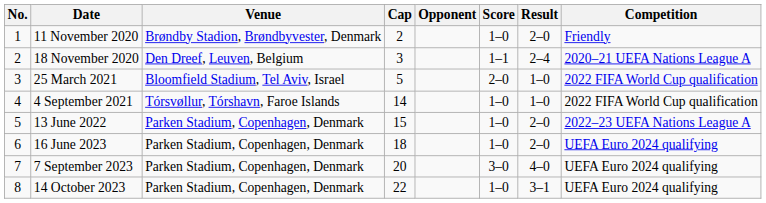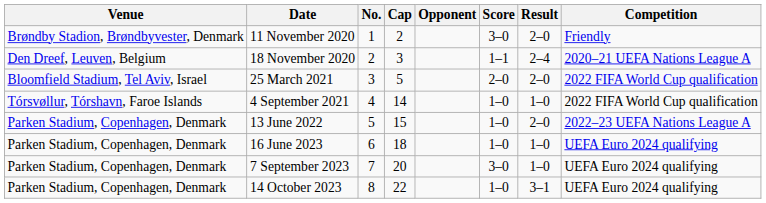 <table class="wikitable sortable">
 <tr>
+<th scope="col">Venue</th>
+<th scope="col">Date</th>
 <th scope="col">No.</th>
-<th scope="col">Date</th>
-<th scope="col">Venue</th>
 <th scope="col">Cap</th>
 <th scope="col">Opponent</th>
 <th scope="col">Score</th>
 <th scope="col">Result</th>
 <th scope="col">Competition</th>
 </tr>
 <tr>
+<td><a href='#'>Brøndby Stadion</a>, <a href='#'>Brøndbyvester</a>, Denmark</td>
+<td>11 November 2020</td>
 <td align="center">1</td>
-<td>11 November 2020</td>
-<td><a href='#'>Brøndby Stadion</a>, <a href='#'>Brøndbyvester</a>, Denmark</td>
 <td align="center">2</td>
 <td></td>
-<td align="center">1–0</td>
+<td align="center">3–0</td>
 <td align="center">2–0</td>
 <td><a href='#'>Friendly</a></td>
 </tr>
 <tr>
+<td><a href='#'>Den Dreef</a>, <a href='#'>Leuven</a>, Belgium</td>
+<td>18 November 2020</td>
 <td align="center">2</td>
-<td>18 November 2020</td>
-<td><a href='#'>Den Dreef</a>, <a href='#'>Leuven</a>, Belgium</td>
 <td align="center">3</td>
 <td></td>
 <td align="center">1–1</td>
 <td align="center">2–4</td>
 <td><a href='#'>2020–21 UEFA Nations League A</a></td>
 </tr>
 <tr>
+<td><a href='#'>Bloomfield Stadium</a>, <a href='#'>Tel Aviv</a>, Israel</td>
+<td>25 March 2021</td>
 <td align="center">3</td>
-<td>25 March 2021</td>
-<td><a href='#'>Bloomfield Stadium</a>, <a href='#'>Tel Aviv</a>, Israel</td>
 <td align="center">5</td>
 <td></td>
 <td align="center">2–0</td>
-<td align="center">1–0</td>
+<td align="center">2–0</td>
 <td><a href='#'>2022 FIFA World Cup qualification</a></td>
 </tr>
 <tr>
+<td><a href='#'>Tórsvøllur</a>, <a href='#'>Tórshavn</a>, Faroe Islands</td>
+<td>4 September 2021</td>
 <td align="center">4</td>
-<td>4 September 2021</td>
-<td><a href='#'>Tórsvøllur</a>, <a href='#'>Tórshavn</a>, Faroe Islands</td>
 <td align="center">14</td>
 <td></td>
 <td align="center">1–0</td>
 <td align="center">1–0</td>
 <td>2022 FIFA World Cup qualification</td>
 </tr>
 <tr>
+<td><a href='#'>Parken Stadium</a>, <a href='#'>Copenhagen</a>, Denmark</td>
+<td>13 June 2022</td>
 <td align="center">5</td>
-<td>13 June 2022</td>
-<td><a href='#'>Parken Stadium</a>, <a href='#'>Copenhagen</a>, Denmark</td>
 <td align="center">15</td>
 <td></td>
 <td align="center">1–0</td>
 <td align="center">2–0</td>
 <td><a href='#'>2022–23 UEFA Nations League A</a></td>
 </tr>
 <tr>
+<td>Parken Stadium, Copenhagen, Denmark</td>
+<td>16 June 2023</td>
 <td align="center">6</td>
-<td>16 June 2023</td>
-<td>Parken Stadium, Copenhagen, Denmark</td>
 <td align="center">18</td>
 <td></td>
 <td align="center">1–0</td>
-<td align="center">2–0</td>
+<td align="center">1–0</td>
 <td><a href='#'>UEFA Euro 2024 qualifying</a></td>
 </tr>
 <tr>
+<td>Parken Stadium, Copenhagen, Denmark</td>
+<td>7 September 2023</td>
 <td align="center">7</td>
-<td>7 September 2023</td>
-<td>Parken Stadium, Copenhagen, Denmark</td>
 <td align="center">20</td>
 <td></td>
 <td align="center">3–0</td>
-<td align="center">4–0</td>
+<td align="center">1–0</td>
 <td>UEFA Euro 2024 qualifying</td>
 </tr>
 <tr>
+<td>Parken Stadium, Copenhagen, Denmark</td>
+<td>14 October 2023</td>
 <td align="center">8</td>
-<td>14 October 2023</td>
-<td>Parken Stadium, Copenhagen, Denmark</td>
 <td align="center">22</td>
 <td></td>
 <td align="center">1–0</td>
 <td align="center">3–1</td>
 <td>UEFA Euro 2024 qualifying</td>
 </tr>
 </table>
